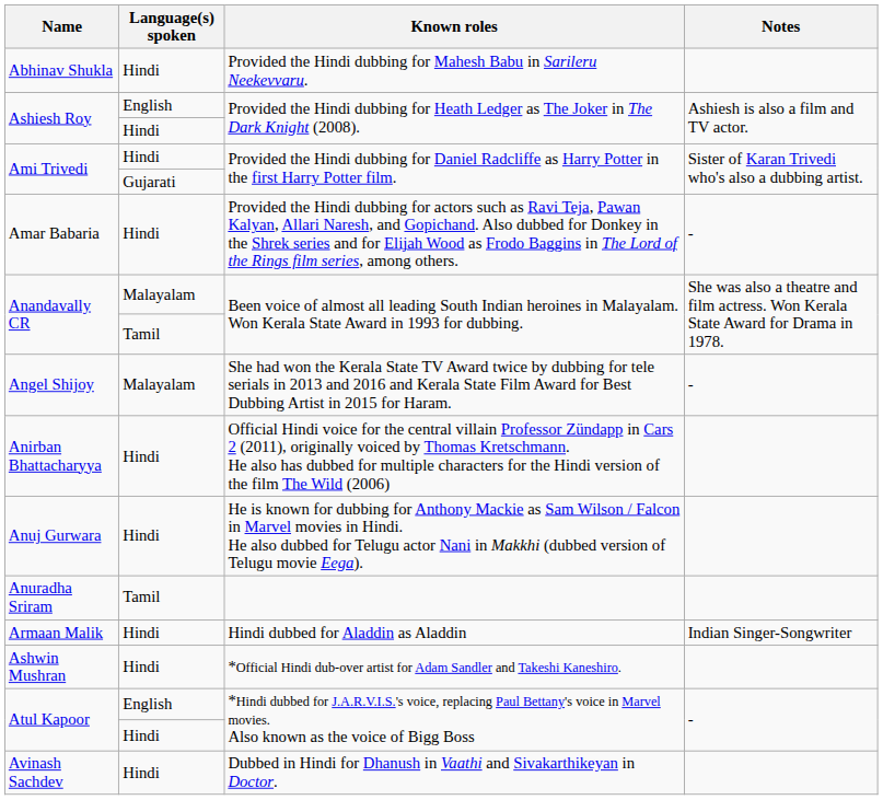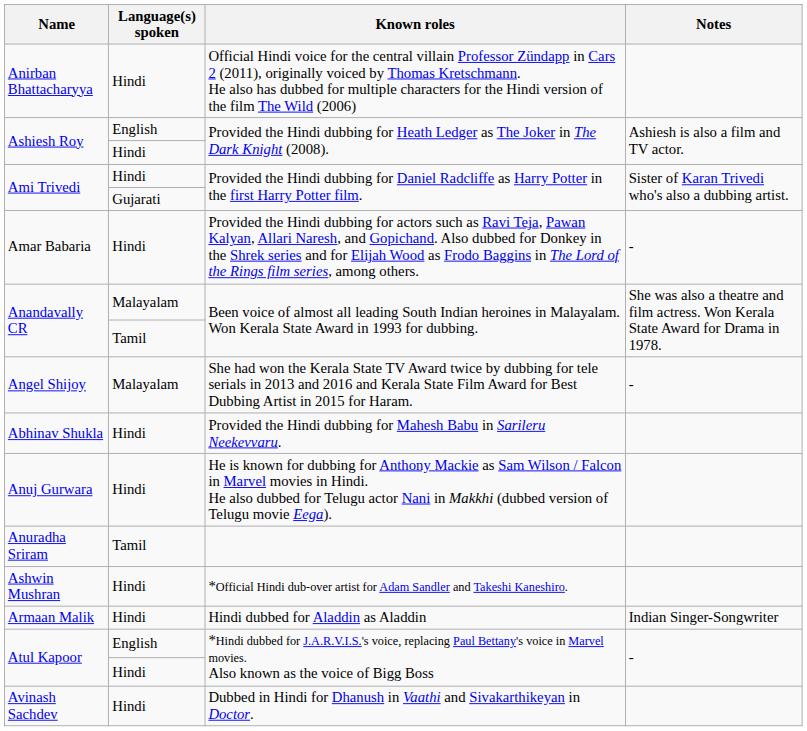 <table class="wikitable sortable">
 <tr>
 <th>Name</th>
 <th>Language(s) spoken</th>
 <th>Known roles</th>
 <th>Notes</th>
 </tr>
 <tr>
-<td><a href='#'>Abhinav Shukla</a></td>
+<td><a href='#'>Anirban Bhattacharyya</a></td>
 <td>Hindi</td>
-<td>Provided the Hindi dubbing for <a href='#'>Mahesh Babu</a> in <em><a href='#'>Sarileru Neekevvaru</a></em>.</td>
+<td>Official Hindi voice for the central villain <a href='#'>Professor Zündapp</a> in <a href='#'>Cars 2</a> (2011), originally voiced by <a href='#'>Thomas Kretschmann</a>. <br> He also has dubbed for multiple characters for the Hindi version of the film <a href='#'>The Wild</a> (2006)</td>
 <td></td>
 </tr>
 <tr>
 <td rowspan="2"><a href='#'>Ashiesh Roy</a></td>
 <td>English</td>
 <td rowspan="2">Provided the Hindi dubbing for <a href='#'>Heath Ledger</a> as <a href='#'>The Joker</a> in <em><a href='#'>The Dark Knight</a></em> (2008).</td>
 <td rowspan="2">Ashiesh is also a film and TV actor.</td>
 </tr>
 <tr>
 <td>Hindi</td>
 </tr>
 <tr>
 <td rowspan="2"><a href='#'>Ami Trivedi</a></td>
 <td>Hindi</td>
 <td rowspan="2">Provided the Hindi dubbing for <a href='#'>Daniel Radcliffe</a> as <a href='#'>Harry Potter</a> in the <a href='#'>first Harry Potter film</a>.</td>
 <td rowspan="2">Sister of <a href='#'>Karan Trivedi</a> who's also a dubbing artist.</td>
 </tr>
 <tr>
 <td>Gujarati</td>
 </tr>
 <tr>
 <td>Amar Babaria</td>
 <td>Hindi</td>
 <td>Provided the Hindi dubbing for actors such as <a href='#'>Ravi Teja</a>, <a href='#'>Pawan Kalyan</a>, <a href='#'>Allari Naresh</a>, and <a href='#'>Gopichand</a>. Also dubbed for Donkey in the <a href='#'>Shrek series</a> and for <a href='#'>Elijah Wood</a> as <a href='#'>Frodo Baggins</a> in <a href='#'><em>The Lord of the Rings film series</em></a>, among others.</td>
 <td>-</td>
 </tr>
 <tr>
 <td rowspan="2"><a href='#'>Anandavally CR</a></td>
 <td>Malayalam</td>
 <td rowspan="2">Been voice of almost all leading South Indian heroines in Malayalam. Won Kerala State Award in 1993 for dubbing.</td>
 <td rowspan="2">She was also a theatre and film actress. Won Kerala State Award for Drama in 1978.</td>
 </tr>
 <tr>
 <td>Tamil</td>
 </tr>
 <tr>
 <td><a href='#'>Angel Shijoy</a></td>
 <td>Malayalam</td>
 <td>She had won the Kerala State TV Award twice by dubbing for tele serials in 2013 and 2016 and Kerala State Film Award for Best Dubbing Artist in 2015 for Haram.</td>
 <td>-</td>
 </tr>
 <tr>
-<td><a href='#'>Anirban Bhattacharyya</a></td>
+<td><a href='#'>Abhinav Shukla</a></td>
 <td>Hindi</td>
-<td>Official Hindi voice for the central villain <a href='#'>Professor Zündapp</a> in <a href='#'>Cars 2</a> (2011), originally voiced by <a href='#'>Thomas Kretschmann</a>. <br> He also has dubbed for multiple characters for the Hindi version of the film <a href='#'>The Wild</a> (2006)</td>
+<td>Provided the Hindi dubbing for <a href='#'>Mahesh Babu</a> in <em><a href='#'>Sarileru Neekevvaru</a></em>.</td>
 <td></td>
 </tr>
 <tr>
 <td><a href='#'>Anuj Gurwara</a></td>
 <td>Hindi</td>
 <td>He is known for dubbing for <a href='#'>Anthony Mackie</a> as <a href='#'>Sam Wilson / Falcon</a> in <a href='#'>Marvel</a> movies in Hindi. <br> He also dubbed for Telugu actor <a href='#'>Nani</a> in <em>Makkhi</em> (dubbed version of Telugu movie <em><a href='#'>Eega</a></em>).</td>
 <td></td>
 </tr>
 <tr>
 <td><a href='#'>Anuradha Sriram</a></td>
 <td>Tamil</td>
 <td></td>
 <td></td>
 </tr>
 <tr>
+<td><a href='#'>Ashwin Mushran</a></td>
+<td>Hindi</td>
+<td>*<small>Official Hindi dub-over artist for <a href='#'>Adam Sandler</a> and <a href='#'>Takeshi Kaneshiro</a>.</small></td>
+<td></td>
+</tr>
+<tr>
 <td><a href='#'>Armaan Malik</a></td>
 <td>Hindi</td>
 <td>Hindi dubbed for <a href='#'>Aladdin</a> as Aladdin</td>
 <td>Indian Singer-Songwriter</td>
-</tr>
-<tr>
-<td><a href='#'>Ashwin Mushran</a></td>
-<td>Hindi</td>
-<td>*<small>Official Hindi dub-over artist for <a href='#'>Adam Sandler</a> and <a href='#'>Takeshi Kaneshiro</a>.</small></td>
-<td></td>
 </tr>
 <tr>
 <td rowspan="2"><a href='#'>Atul Kapoor</a></td>
 <td>English</td>
 <td rowspan="2">*<small>Hindi dubbed for <a href='#'>J.A.R.V.I.S.</a>'s voice, replacing <a href='#'>Paul Bettany</a>'s voice in <a href='#'>Marvel</a> movies.</small><br>Also known as the voice of Bigg Boss</td>
 <td rowspan="2">-</td>
 </tr>
 <tr>
 <td>Hindi</td>
 </tr>
 <tr>
 <td><a href='#'>Avinash Sachdev</a></td>
 <td>Hindi</td>
 <td>Dubbed in Hindi for <a href='#'>Dhanush</a> in <em><a href='#'>Vaathi</a></em> and <a href='#'>Sivakarthikeyan</a> in <a href='#'><em>Doctor</em></a>.</td>
 <td></td>
 </tr>
 </table>
